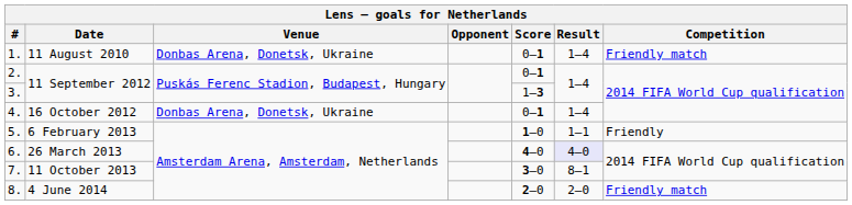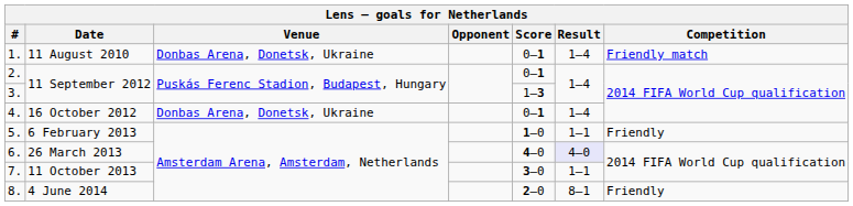 <table class="wikitable collapsible">
 <tr>
 <th colspan=7><strong>Lens – goals for Netherlands</strong></th>
 </tr>
 <tr>
 <th>#</th>
 <th>Date</th>
 <th>Venue</th>
 <th>Opponent</th>
 <th>Score</th>
 <th>Result</th>
 <th>Competition</th>
 </tr>
 <tr>
 <td>1.</td>
 <td>11 August 2010</td>
 <td><a href='#'>Donbas Arena</a>, <a href='#'>Donetsk</a>, Ukraine</td>
 <td></td>
 <td align=center>0–<strong>1</strong></td>
 <td align=center>1–4</td>
 <td><a href='#'>Friendly match</a></td>
 </tr>
 <tr>
 <td>2.</td>
 <td rowspan=2>11 September 2012</td>
 <td rowspan=2><a href='#'>Puskás Ferenc Stadion</a>, <a href='#'>Budapest</a>, Hungary</td>
 <td rowspan=2></td>
 <td align=center>0–<strong>1</strong></td>
 <td style="text-align:center;" rowspan=2>1–4</td>
 <td rowspan=3><a href='#'>2014 FIFA World Cup qualification</a></td>
 </tr>
 <tr>
 <td>3.</td>
 <td align=center>1–<strong>3</strong></td>
 </tr>
 <tr>
 <td>4.</td>
 <td>16 October 2012</td>
 <td><a href='#'>Donbas Arena</a>, <a href='#'>Donetsk</a>, Ukraine</td>
 <td></td>
 <td align=center>0–<strong>1</strong></td>
 <td align=center>1–4</td>
 </tr>
 <tr>
 <td>5.</td>
 <td>6 February 2013</td>
 <td rowspan=4><a href='#'>Amsterdam Arena</a>, <a href='#'>Amsterdam</a>, Netherlands</td>
 <td></td>
 <td align=center><strong>1</strong>–0</td>
 <td align=center>1–1</td>
 <td>Friendly</td>
 </tr>
 <tr>
 <td>6.</td>
 <td>26 March 2013</td>
 <td></td>
 <td align=center><strong>4</strong>–0</td>
 <td align=center style="background: lavender;">4–0</td>
 <td rowspan=2>2014 FIFA World Cup qualification</td>
 </tr>
 <tr>
 <td>7.</td>
 <td>11 October 2013</td>
 <td></td>
 <td align=center><strong>3</strong>–0</td>
-<td align=center>8–1</td>
+<td align=center>1–1</td>
 </tr>
 <tr>
 <td>8.</td>
 <td>4 June 2014</td>
 <td></td>
 <td align=center><strong>2</strong>–0</td>
-<td align=center>2–0</td>
-<td><a href='#'>Friendly match</a></td>
+<td align=center>8–1</td>
+<td>Friendly</td>
 </tr>
 </table>
